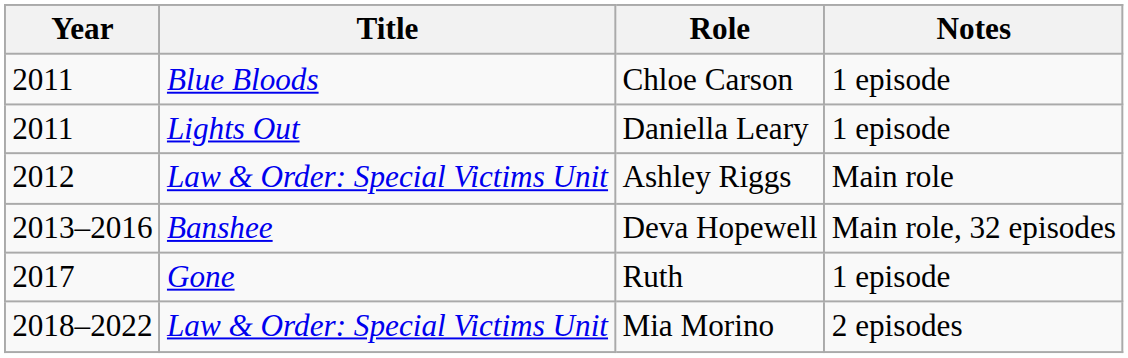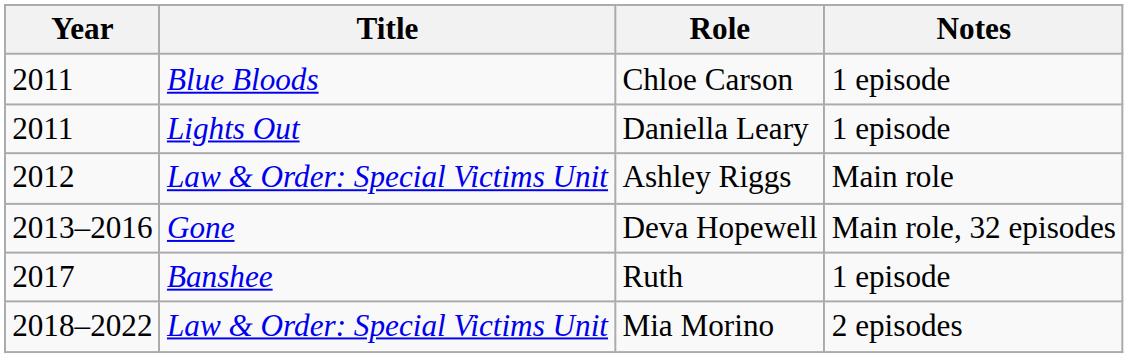 <table class="wikitable sortable">
 <tr>
 <th>Year</th>
 <th>Title</th>
 <th>Role</th>
 <th class="unsortable">Notes</th>
 </tr>
 <tr>
 <td>2011</td>
 <td data-sort-value="Blue Bloods"><em><a href='#'>Blue Bloods</a></em></td>
 <td>Chloe Carson</td>
 <td>1 episode</td>
 </tr>
 <tr>
 <td>2011</td>
 <td data-sort-value="Lights Out"><em><a href='#'>Lights Out</a></em></td>
 <td>Daniella Leary</td>
 <td>1 episode</td>
 </tr>
 <tr>
 <td>2012</td>
 <td><em><a href='#'>Law & Order: Special Victims Unit</a></em></td>
 <td>Ashley Riggs</td>
 <td>Main role</td>
 </tr>
 <tr>
 <td>2013–2016</td>
-<td data-sort-value="Banshee"><em><a href='#'>Banshee</a></em></td>
+<td data-sort-value="Gone"><em><a href='#'>Gone</a></em></td>
 <td>Deva Hopewell</td>
 <td>Main role, 32 episodes</td>
 </tr>
 <tr>
 <td>2017</td>
-<td data-sort-value="Gone"><em><a href='#'>Gone</a></em></td>
+<td data-sort-value="Banshee"><em><a href='#'>Banshee</a></em></td>
 <td>Ruth</td>
 <td>1 episode</td>
 </tr>
 <tr>
 <td>2018–2022</td>
 <td><em><a href='#'>Law & Order: Special Victims Unit</a></em></td>
 <td>Mia Morino</td>
 <td>2 episodes</td>
 </tr>
 </table>
